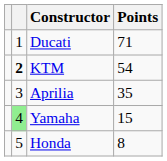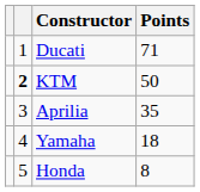 <table class="wikitable" style="font-size: 95%;">
 <tr>
 <th></th>
 <th></th>
 <th>Constructor</th>
 <th>Points</th>
 </tr>
 <tr>
 <td></td>
 <td align=center>1</td>
 <td> <a href='#'>Ducati</a></td>
 <td align=left>71</td>
 </tr>
 <tr>
 <td></td>
 <td align=center><strong>2</strong></td>
 <td> <a href='#'>KTM</a></td>
-<td align=left>54</td>
+<td align=left>50</td>
 </tr>
 <tr>
 <td></td>
 <td align=center>3</td>
 <td> <a href='#'>Aprilia</a></td>
 <td align=left>35</td>
 </tr>
 <tr>
 <td></td>
-<td align=center style="background: lightgreen;">4</td>
+<td align=center>4</td>
 <td> <a href='#'>Yamaha</a></td>
-<td align=left>15</td>
+<td align=left>18</td>
 </tr>
 <tr>
 <td></td>
 <td align=center>5</td>
 <td> <a href='#'>Honda</a></td>
 <td align=left>8</td>
 </tr>
 </table>
